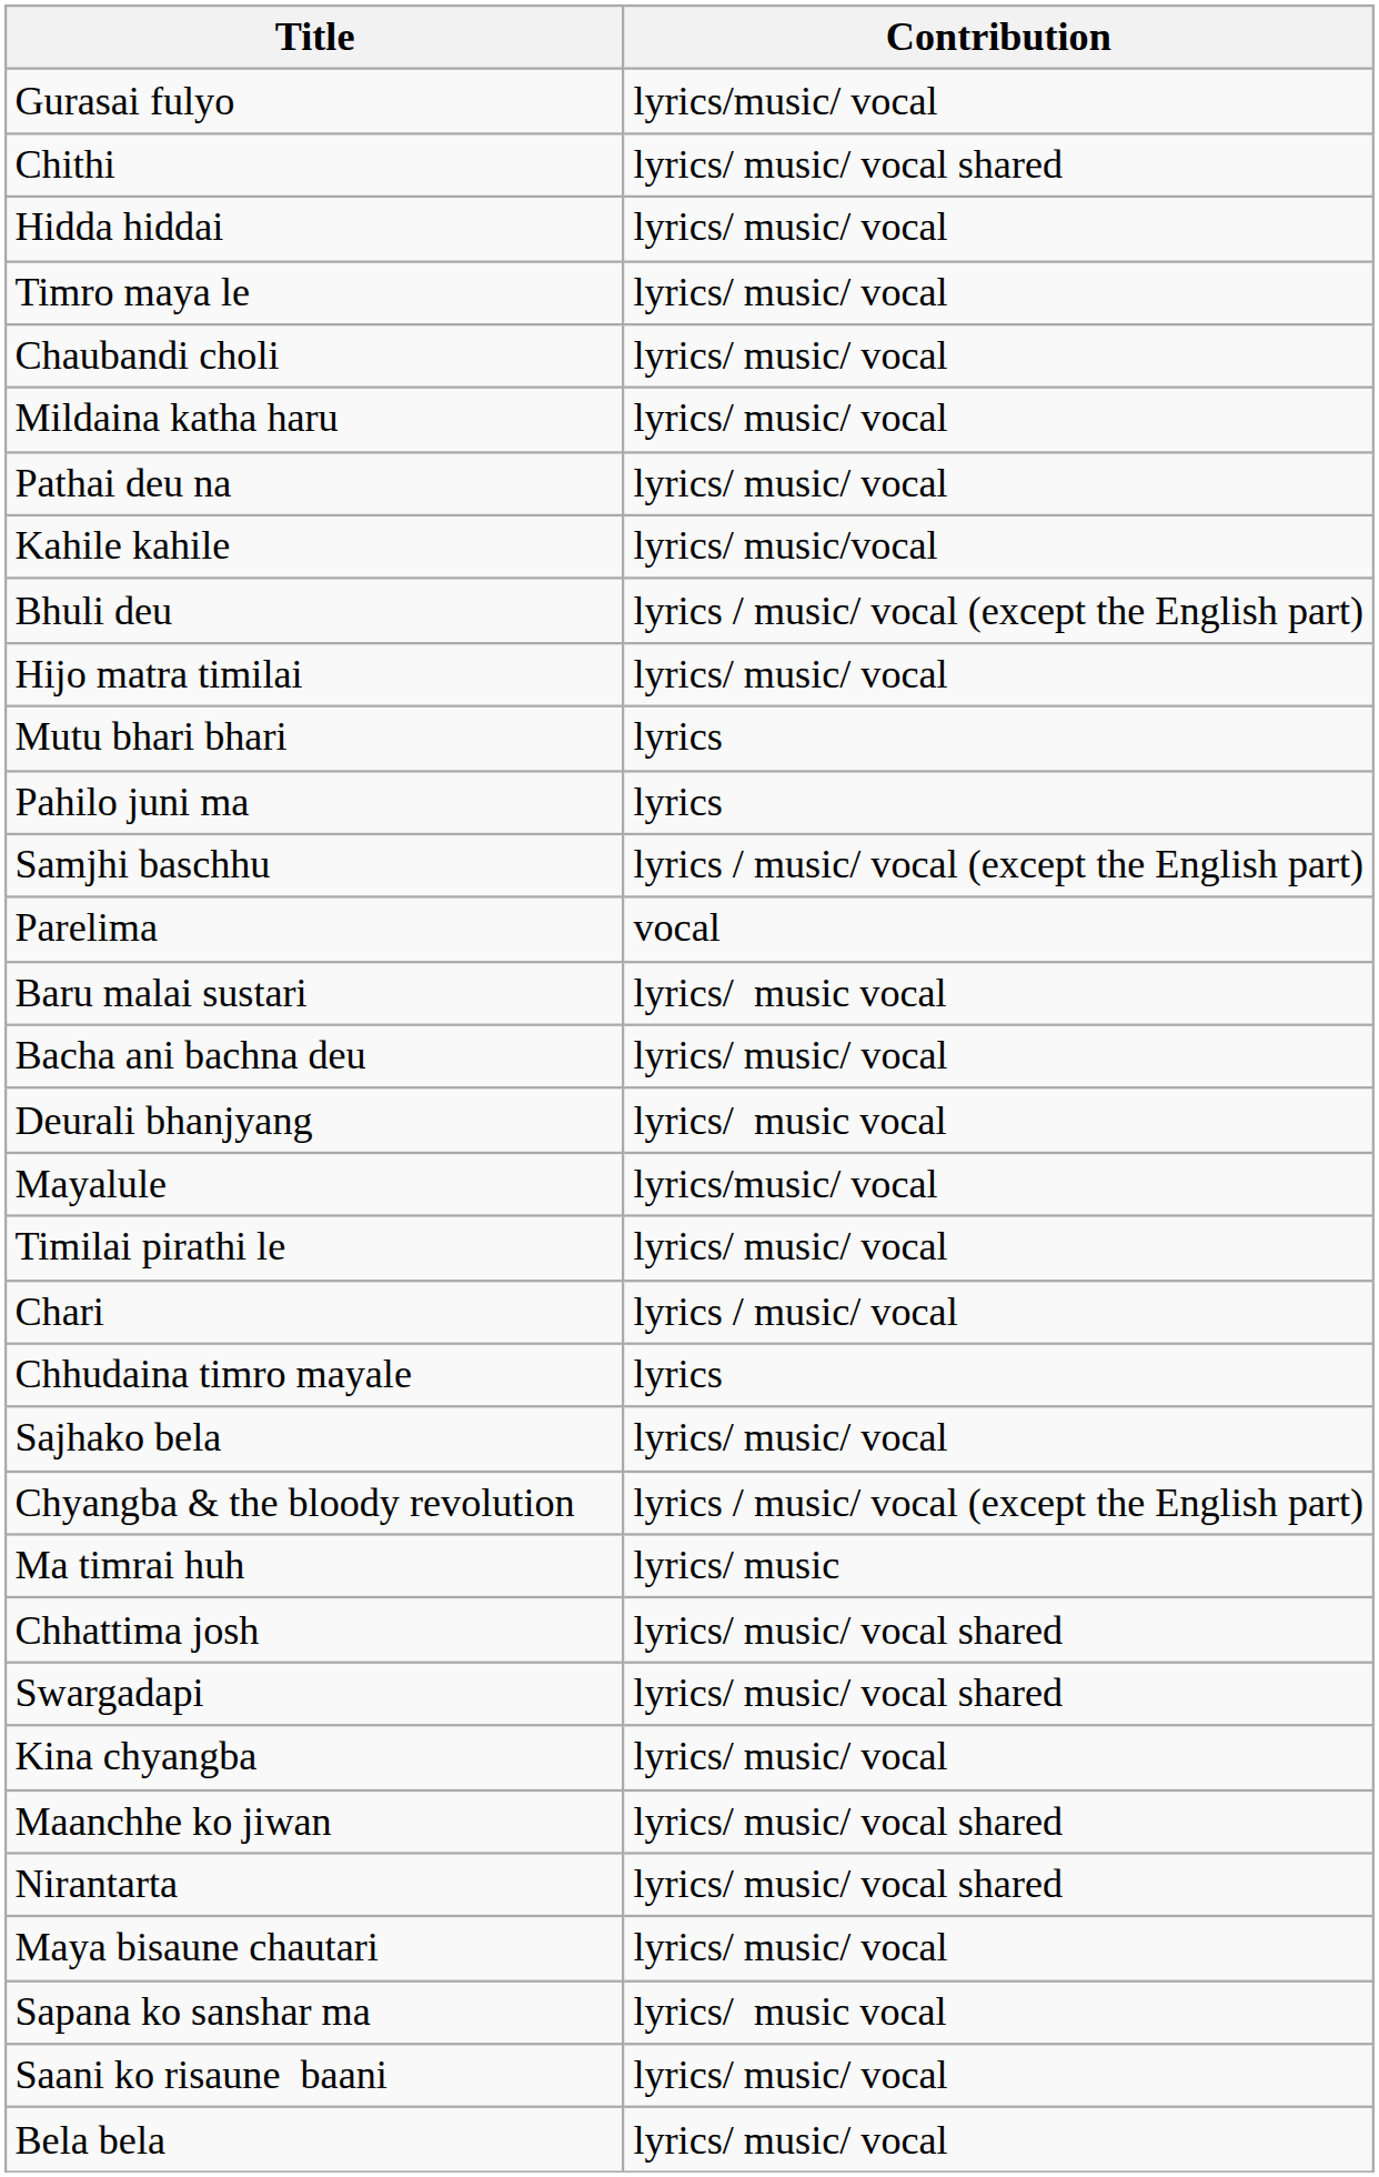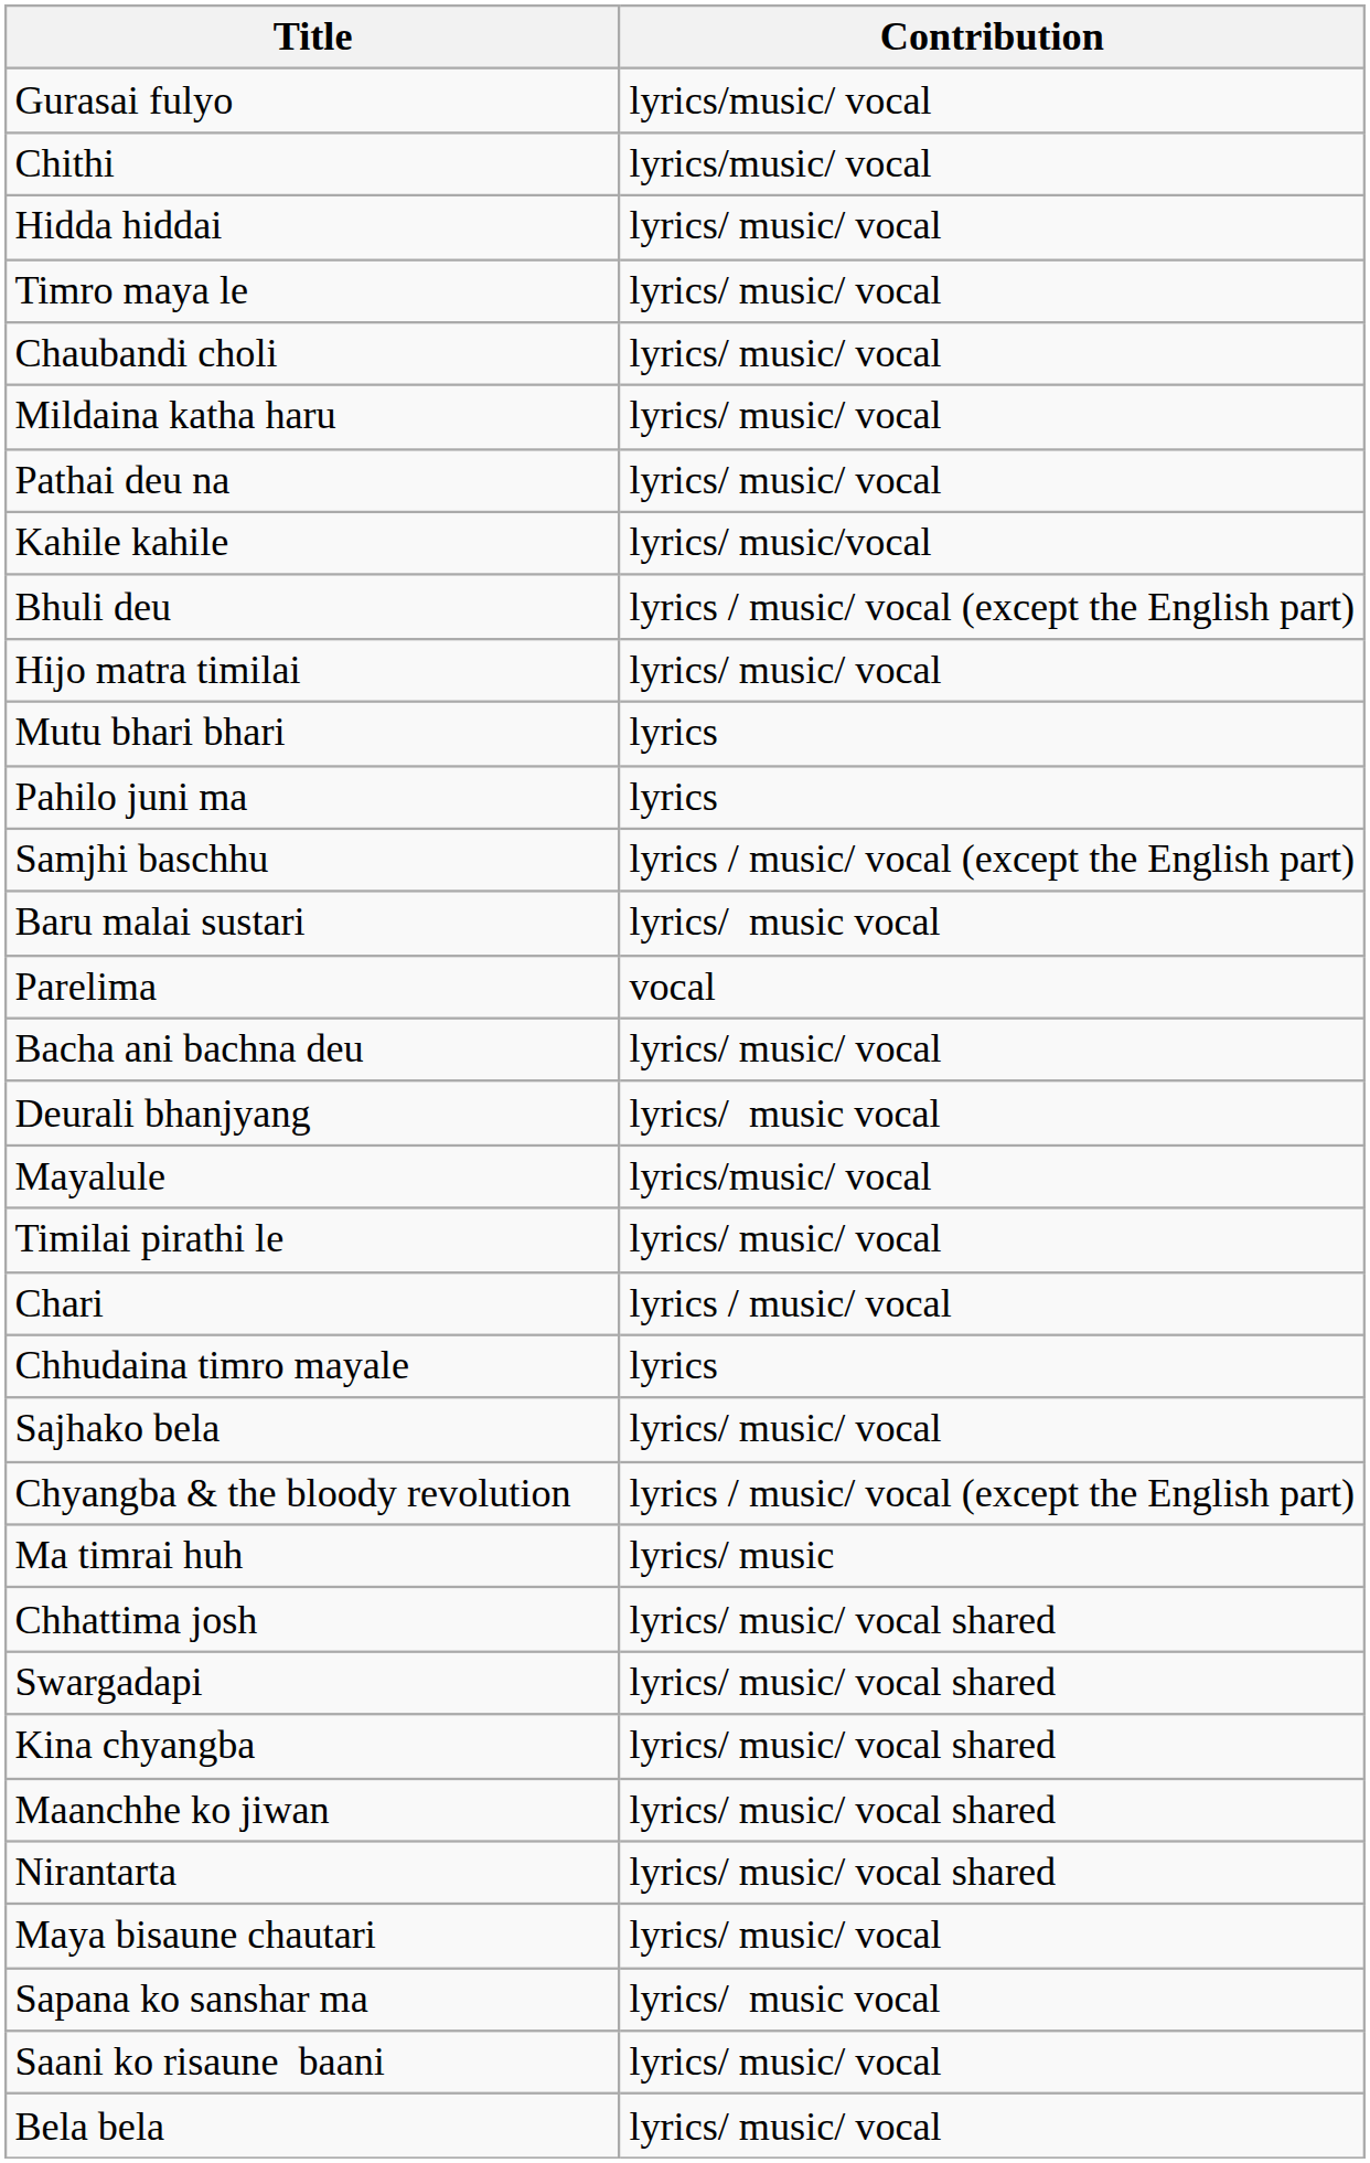 <table class="wikitable">
 <tr>
 <th>Title</th>
 <th>Contribution</th>
 </tr>
 <tr>
 <td>Gurasai fulyo</td>
 <td>lyrics/music/ vocal    </td>
 </tr>
 <tr>
 <td>Chithi</td>
-<td>lyrics/ music/ vocal shared   </td>
+<td>lyrics/music/ vocal    </td>
 </tr>
 <tr>
 <td>Hidda hiddai   </td>
 <td>lyrics/ music/ vocal</td>
 </tr>
 <tr>
 <td>Timro maya le   </td>
 <td>lyrics/ music/ vocal    </td>
 </tr>
 <tr>
 <td>Chaubandi choli    </td>
 <td>lyrics/ music/ vocal   </td>
 </tr>
 <tr>
 <td>Mildaina katha haru   </td>
 <td>lyrics/ music/ vocal  </td>
 </tr>
 <tr>
 <td>Pathai deu na   </td>
 <td>lyrics/ music/ vocal  </td>
 </tr>
 <tr>
 <td>Kahile kahile   </td>
 <td>lyrics/ music/vocal  </td>
 </tr>
 <tr>
 <td>Bhuli deu   </td>
 <td>lyrics / music/ vocal (except the English part)</td>
 </tr>
 <tr>
 <td>Hijo matra timilai   </td>
 <td>lyrics/ music/ vocal  </td>
 </tr>
 <tr>
 <td>Mutu bhari bhari   </td>
 <td>lyrics  </td>
 </tr>
 <tr>
 <td>Pahilo juni ma   </td>
 <td>lyrics  </td>
 </tr>
 <tr>
 <td>Samjhi baschhu   </td>
 <td>lyrics / music/ vocal (except the English part)</td>
 </tr>
 <tr>
+<td>Baru malai sustari</td>
+<td>lyrics/  music vocal</td>
+</tr>
+<tr>
 <td>Parelima</td>
 <td>vocal  </td>
-</tr>
-<tr>
-<td>Baru malai sustari</td>
-<td>lyrics/  music vocal</td>
 </tr>
 <tr>
 <td>Bacha ani bachna deu  </td>
 <td>lyrics/ music/ vocal  </td>
 </tr>
 <tr>
 <td>Deurali bhanjyang   </td>
 <td>lyrics/  music vocal</td>
 </tr>
 <tr>
 <td>Mayalule</td>
 <td>lyrics/music/ vocal  </td>
 </tr>
 <tr>
 <td>Timilai pirathi le    </td>
 <td>lyrics/ music/ vocal  </td>
 </tr>
 <tr>
 <td>Chari</td>
 <td>lyrics / music/ vocal</td>
 </tr>
 <tr>
 <td>Chhudaina timro mayale    </td>
 <td>lyrics  </td>
 </tr>
 <tr>
 <td>Sajhako bela</td>
 <td>lyrics/ music/ vocal  </td>
 </tr>
 <tr>
 <td>Chyangba & the bloody revolution    </td>
 <td>lyrics / music/ vocal (except the English part)</td>
 </tr>
 <tr>
 <td>Ma timrai huh    </td>
 <td>lyrics/ music  </td>
 </tr>
 <tr>
 <td>Chhattima josh    </td>
 <td>lyrics/ music/ vocal shared   </td>
 </tr>
 <tr>
 <td>Swargadapi</td>
 <td>lyrics/ music/ vocal shared   </td>
 </tr>
 <tr>
 <td>Kina chyangba    </td>
-<td>lyrics/ music/ vocal  </td>
+<td>lyrics/ music/ vocal shared   </td>
 </tr>
 <tr>
 <td>Maanchhe ko jiwan    </td>
 <td>lyrics/ music/ vocal shared   </td>
 </tr>
 <tr>
 <td>Nirantarta</td>
 <td>lyrics/ music/ vocal shared   </td>
 </tr>
 <tr>
 <td>Maya bisaune chautari  </td>
 <td>lyrics/ music/ vocal  </td>
 </tr>
 <tr>
 <td>Sapana ko sanshar ma    </td>
 <td>lyrics/  music vocal</td>
 </tr>
 <tr>
 <td>Saani ko risaune  baani    </td>
 <td>lyrics/ music/ vocal</td>
 </tr>
 <tr>
 <td>Bela bela    </td>
 <td>lyrics/ music/ vocal  </td>
 </tr>
 </table>
